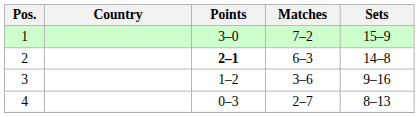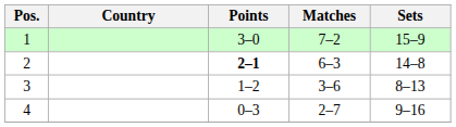 <table class="wikitable" style="text-align:center;">
 <tr>
 <th width=40>Pos.</th>
 <th width=165>Country</th>
 <th width=80>Points</th>
 <th width=80>Matches</th>
 <th width=80>Sets</th>
 </tr>
 <tr style="background:#ccffcc;">
 <td>1</td>
 <td style="text-align:left;"></td>
 <td>3–0</td>
 <td>7–2</td>
 <td>15–9</td>
 </tr>
 <tr style="background:#ffffff;">
 <td>2</td>
 <td style="text-align:left;"></td>
 <td><strong>2–1</strong></td>
 <td>6–3</td>
 <td>14–8</td>
 </tr>
 <tr style="background:#ffffff;">
 <td>3</td>
 <td style="text-align:left;"></td>
 <td>1–2</td>
 <td>3–6</td>
-<td>9–16</td>
+<td>8–13</td>
 </tr>
 <tr style="background:#ffffff;">
 <td>4</td>
 <td style="text-align:left;"></td>
 <td>0–3</td>
 <td>2–7</td>
-<td>8–13</td>
+<td>9–16</td>
 </tr>
 <tr style="background:#ffffff;">
 </tr>
 </table>
